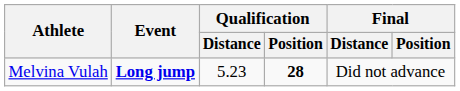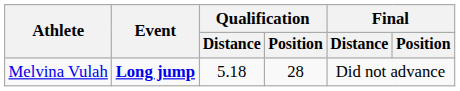 <table class=wikitable style="font-size:90%; text-align:center">
 <tr>
 <th rowspan=2>Athlete</th>
 <th rowspan=2>Event</th>
 <th colspan=2>Qualification</th>
 <th colspan=2>Final</th>
 </tr>
 <tr style=font-size:95%>
 <th>Distance</th>
 <th>Position</th>
 <th>Distance</th>
 <th>Position</th>
 </tr>
 <tr align=center>
 <td align=left><a href='#'>Melvina Vulah</a></td>
 <td align=left><strong><a href='#'>Long jump</a></strong></td>
-<td>5.23</td>
-<td><strong>28</strong></td>
+<td>5.18</td>
+<td>28</td>
 <td colspan=2>Did not advance</td>
 </tr>
 </table>
